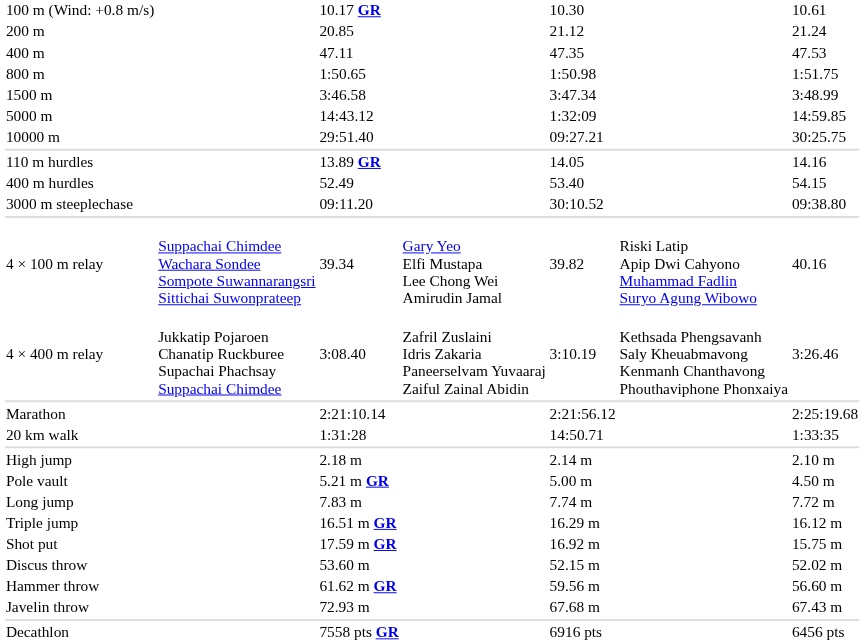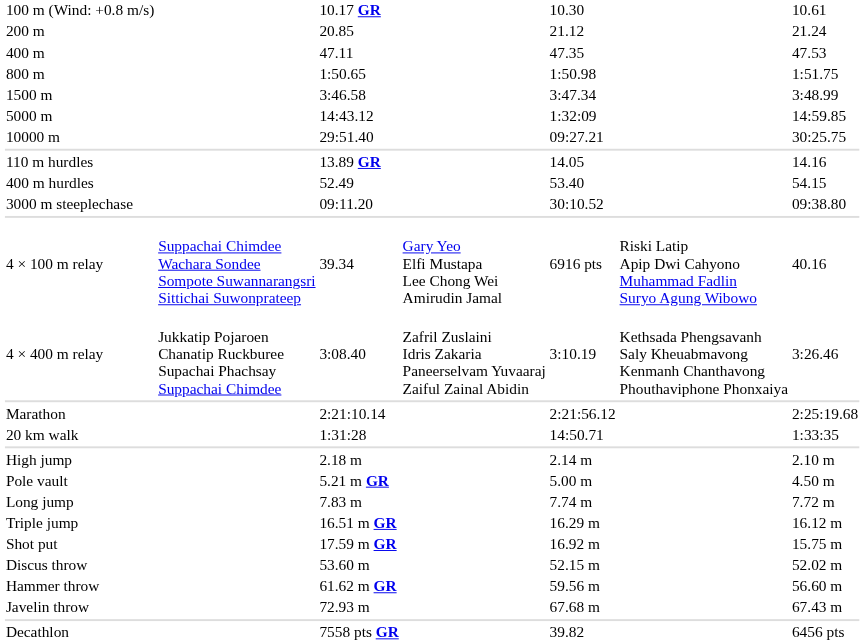 <table>
 <tr>
 <td>100 m (Wind: +0.8 m/s)</td>
 <td></td>
 <td>10.17 <strong><a href='#'>GR</a></strong></td>
 <td></td>
 <td>10.30</td>
 <td></td>
 <td>10.61</td>
 </tr>
 <tr>
 <td>200 m</td>
 <td></td>
 <td>20.85</td>
 <td></td>
 <td>21.12</td>
 <td></td>
 <td>21.24</td>
 </tr>
 <tr>
 <td>400 m</td>
 <td></td>
 <td>47.11</td>
 <td></td>
 <td>47.35</td>
 <td></td>
 <td>47.53</td>
 </tr>
 <tr>
 <td>800 m</td>
 <td></td>
 <td>1:50.65</td>
 <td></td>
 <td>1:50.98</td>
 <td></td>
 <td>1:51.75</td>
 </tr>
 <tr>
 <td>1500 m</td>
 <td></td>
 <td>3:46.58</td>
 <td></td>
 <td>3:47.34</td>
 <td></td>
 <td>3:48.99</td>
 </tr>
 <tr>
 <td>5000 m</td>
 <td></td>
 <td>14:43.12</td>
 <td></td>
 <td>1:32:09</td>
 <td></td>
 <td>14:59.85</td>
 </tr>
 <tr>
 <td>10000 m</td>
 <td></td>
 <td>29:51.40</td>
 <td></td>
 <td>09:27.21</td>
 <td></td>
 <td>30:25.75</td>
 </tr>
 <tr bgcolor=#dddddd>
 <td colspan=7></td>
 </tr>
 <tr>
 <td>110 m hurdles</td>
 <td></td>
 <td>13.89 <strong><a href='#'>GR</a></strong></td>
 <td></td>
 <td>14.05</td>
 <td></td>
 <td>14.16</td>
 </tr>
 <tr>
 <td>400 m hurdles</td>
 <td></td>
 <td>52.49</td>
 <td></td>
 <td>53.40</td>
 <td></td>
 <td>54.15</td>
 </tr>
 <tr>
 <td>3000 m steeplechase</td>
 <td></td>
 <td>09:11.20</td>
 <td></td>
 <td>30:10.52</td>
 <td></td>
 <td>09:38.80</td>
 </tr>
 <tr bgcolor=#dddddd>
 <td colspan=7></td>
 </tr>
 <tr>
 <td>4 × 100 m relay</td>
 <td> <br> <a href='#'>Suppachai Chimdee</a> <br> <a href='#'>Wachara Sondee</a> <br> <a href='#'>Sompote Suwannarangsri</a> <br> <a href='#'>Sittichai Suwonprateep</a></td>
 <td>39.34</td>
 <td> <br> <a href='#'>Gary Yeo</a> <br> Elfi Mustapa <br> Lee Chong Wei <br> Amirudin Jamal</td>
-<td>39.82</td>
+<td>6916 pts</td>
 <td> <br> Riski Latip <br> Apip Dwi Cahyono<br> <a href='#'>Muhammad Fadlin</a> <br> <a href='#'>Suryo Agung Wibowo</a></td>
 <td>40.16</td>
 </tr>
 <tr>
 <td>4 × 400 m relay</td>
 <td> <br> Jukkatip Pojaroen <br> Chanatip Ruckburee <br> Supachai Phachsay <br> <a href='#'>Suppachai Chimdee</a></td>
 <td>3:08.40</td>
 <td> <br> Zafril Zuslaini <br> Idris Zakaria <br> Paneerselvam Yuvaaraj <br> Zaiful Zainal Abidin</td>
 <td>3:10.19</td>
 <td> <br> Kethsada Phengsavanh <br> Saly Kheuabmavong <br> Kenmanh Chanthavong <br> Phouthaviphone Phonxaiya</td>
 <td>3:26.46</td>
 </tr>
 <tr bgcolor=#dddddd>
 <td colspan=7></td>
 </tr>
 <tr>
 <td>Marathon</td>
 <td></td>
 <td>2:21:10.14</td>
 <td></td>
 <td>2:21:56.12</td>
 <td></td>
 <td>2:25:19.68</td>
 </tr>
 <tr>
 <td>20 km walk</td>
 <td></td>
 <td>1:31:28</td>
 <td></td>
 <td>14:50.71</td>
 <td></td>
 <td>1:33:35</td>
 </tr>
 <tr bgcolor=#dddddd>
 <td colspan=7></td>
 </tr>
 <tr>
 <td>High jump</td>
 <td></td>
 <td>2.18 m</td>
 <td></td>
 <td>2.14 m</td>
 <td></td>
 <td>2.10 m</td>
 </tr>
 <tr>
 <td>Pole vault</td>
 <td></td>
 <td>5.21 m <strong><a href='#'>GR</a></strong></td>
 <td></td>
 <td>5.00 m</td>
 <td></td>
 <td>4.50 m</td>
 </tr>
 <tr>
 <td>Long jump</td>
 <td></td>
 <td>7.83 m</td>
 <td></td>
 <td>7.74 m</td>
 <td></td>
 <td>7.72 m</td>
 </tr>
 <tr>
 <td>Triple jump</td>
 <td></td>
 <td>16.51 m <strong><a href='#'>GR</a></strong></td>
 <td></td>
 <td>16.29 m</td>
 <td></td>
 <td>16.12 m</td>
 </tr>
 <tr>
 <td>Shot put</td>
 <td></td>
 <td>17.59 m <strong><a href='#'>GR</a></strong></td>
 <td></td>
 <td>16.92 m</td>
 <td></td>
 <td>15.75 m</td>
 </tr>
 <tr>
 <td>Discus throw</td>
 <td></td>
 <td>53.60 m</td>
 <td></td>
 <td>52.15 m</td>
 <td></td>
 <td>52.02 m</td>
 </tr>
 <tr>
 <td>Hammer throw</td>
 <td></td>
 <td>61.62 m <strong><a href='#'>GR</a></strong></td>
 <td></td>
 <td>59.56 m</td>
 <td></td>
 <td>56.60 m</td>
 </tr>
 <tr>
 <td>Javelin throw</td>
 <td></td>
 <td>72.93 m</td>
 <td></td>
 <td>67.68 m</td>
 <td></td>
 <td>67.43 m</td>
 </tr>
 <tr bgcolor=#dddddd>
 <td colspan=7></td>
 </tr>
 <tr>
 <td>Decathlon</td>
 <td></td>
 <td>7558 pts <strong><a href='#'>GR</a></strong></td>
 <td></td>
-<td>6916 pts</td>
+<td>39.82</td>
 <td></td>
 <td>6456 pts</td>
 </tr>
 </table>
